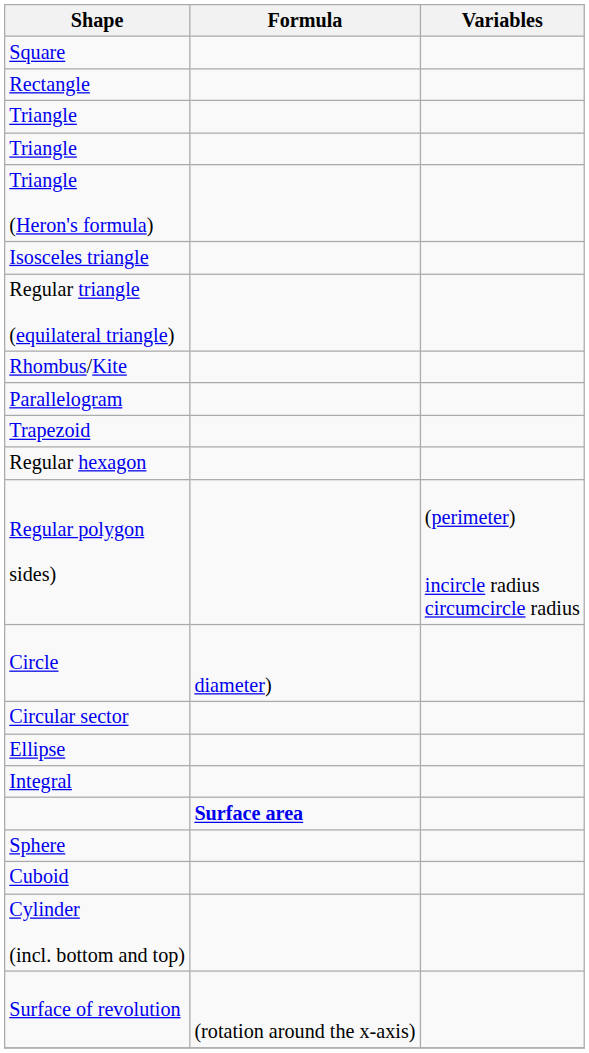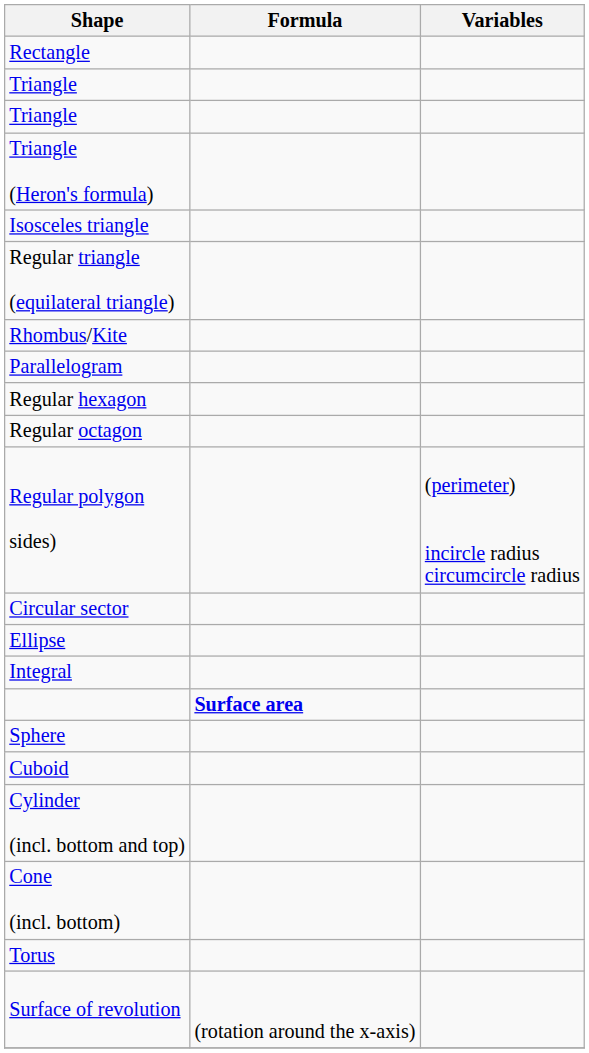 <table class="wikitable">
 <tr>
 <th>Shape</th>
 <th>Formula</th>
 <th>Variables</th>
-</tr>
-<tr>
-<td><a href='#'>Square</a></td>
-<td></td>
-<td></td>
 </tr>
 <tr>
 <td><a href='#'>Rectangle</a></td>
 <td></td>
 <td></td>
 </tr>
 <tr>
 <td><a href='#'>Triangle</a></td>
 <td></td>
 <td></td>
 </tr>
 <tr>
 <td><a href='#'>Triangle</a></td>
 <td></td>
 <td></td>
 </tr>
 <tr>
 <td><a href='#'>Triangle</a><br><br>(<a href='#'>Heron's formula</a>)</td>
 <td></td>
 <td></td>
 </tr>
 <tr>
 <td><a href='#'>Isosceles triangle</a></td>
 <td></td>
 <td></td>
 </tr>
 <tr>
 <td>Regular <a href='#'>triangle</a><br><br>(<a href='#'>equilateral triangle</a>)</td>
 <td></td>
 <td></td>
 </tr>
 <tr>
 <td><a href='#'>Rhombus</a>/<a href='#'>Kite</a></td>
 <td></td>
 <td></td>
 </tr>
 <tr>
 <td><a href='#'>Parallelogram</a></td>
 <td></td>
 <td></td>
 </tr>
 <tr>
-<td><a href='#'>Trapezoid</a></td>
+<td>Regular <a href='#'>hexagon</a></td>
 <td></td>
 <td></td>
 </tr>
 <tr>
-<td>Regular <a href='#'>hexagon</a></td>
+<td>Regular <a href='#'>octagon</a></td>
 <td></td>
 <td></td>
 </tr>
 <tr>
 <td><a href='#'>Regular polygon</a><br><br> sides)</td>
 <td><br><br><br><br><br></td>
 <td><br> (<a href='#'>perimeter</a>)<br><br><br> <a href='#'>incircle</a> radius<br> <a href='#'>circumcircle</a> radius</td>
-</tr>
-<tr>
-<td><a href='#'>Circle</a></td>
-<td><br><br> <a href='#'>diameter</a>)</td>
-<td></td>
 </tr>
 <tr>
 <td><a href='#'>Circular sector</a></td>
 <td></td>
 <td></td>
 </tr>
 <tr>
 <td><a href='#'>Ellipse</a></td>
 <td></td>
 <td></td>
 </tr>
 <tr>
 <td><a href='#'>Integral</a></td>
 <td></td>
 <td></td>
 </tr>
 <tr>
 <td></td>
 <td><strong><a href='#'>Surface area</a></strong></td>
 <td></td>
 </tr>
 <tr>
 <td><a href='#'>Sphere</a><br></td>
 <td></td>
 <td></td>
 </tr>
 <tr>
 <td><a href='#'>Cuboid</a></td>
 <td></td>
 <td></td>
 </tr>
 <tr>
 <td><a href='#'>Cylinder</a><br><br>(incl. bottom and top)</td>
 <td></td>
 <td></td>
 </tr>
 <tr>
+<td><a href='#'>Cone</a><br><br>(incl. bottom)</td>
+<td></td>
+<td></td>
+</tr>
+<tr>
+<td><a href='#'>Torus</a></td>
+<td></td>
+<td></td>
+</tr>
+<tr>
 <td><a href='#'>Surface of revolution</a></td>
 <td><br><br>(rotation around the  x-axis)</td>
 <td></td>
 </tr>
 <tr>
 </tr>
 </table>
